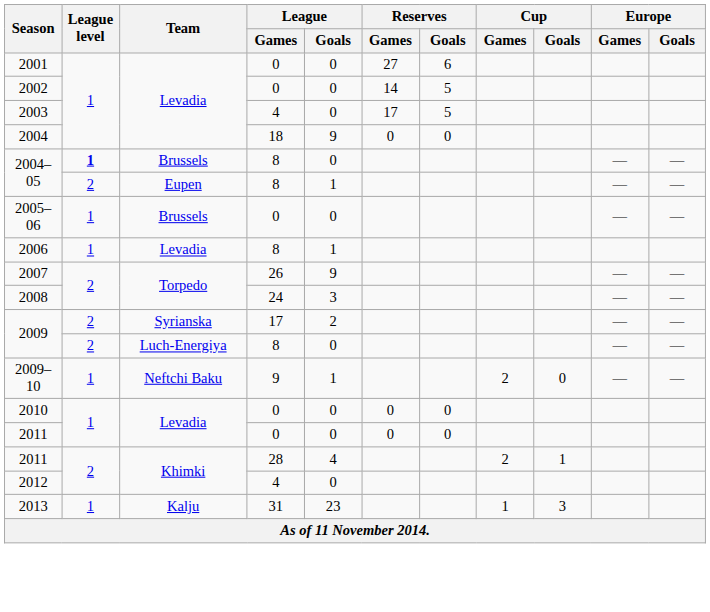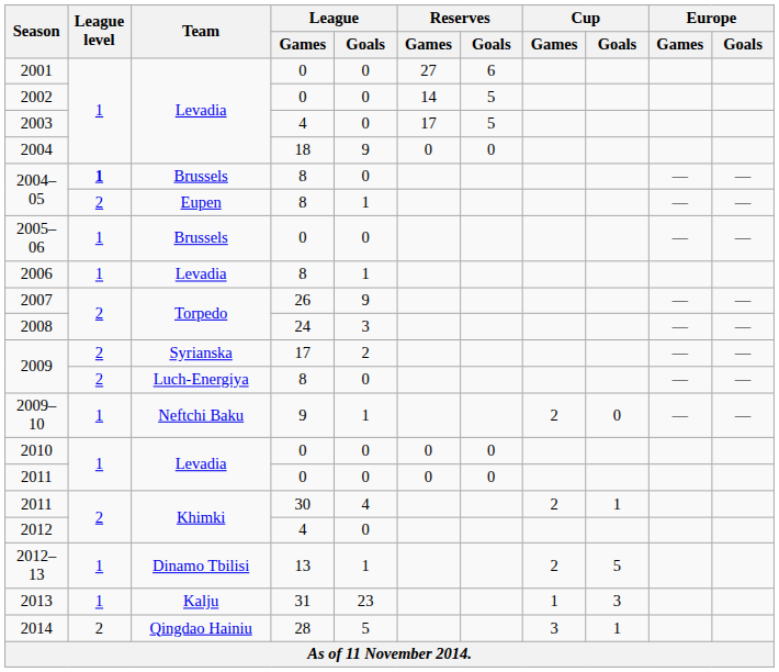 <table class="wikitable" style="font-size:90%; text-align:center;">
 <tr>
 <th width="50" rowspan="2">Season</th>
 <th width="50" rowspan="2">League level</th>
 <th width="120" rowspan="2">Team</th>
 <th colspan="2">League</th>
 <th colspan="2">Reserves</th>
 <th colspan="2">Cup</th>
 <th colspan="2">Europe</th>
 </tr>
 <tr>
 <th width="50">Games</th>
 <th width="50">Goals</th>
 <th width="50">Games</th>
 <th width="50">Goals</th>
 <th width="50">Games</th>
 <th width="50">Goals</th>
 <th width="50">Games</th>
 <th width="50">Goals</th>
 </tr>
 <tr>
 <td>2001</td>
 <td rowspan=4><a href='#'>1</a></td>
 <td rowspan=4><a href='#'>Levadia</a></td>
 <td>0</td>
 <td>0</td>
 <td>27</td>
 <td>6</td>
 <td></td>
 <td></td>
 <td></td>
 <td></td>
 </tr>
 <tr>
 <td>2002</td>
 <td>0</td>
 <td>0</td>
 <td>14</td>
 <td>5</td>
 <td></td>
 <td></td>
 <td></td>
 <td></td>
 </tr>
 <tr>
 <td>2003</td>
 <td>4</td>
 <td>0</td>
 <td>17</td>
 <td>5</td>
 <td></td>
 <td></td>
 <td></td>
 <td></td>
 </tr>
 <tr>
 <td>2004</td>
 <td>18</td>
 <td>9</td>
 <td>0</td>
 <td>0</td>
 <td></td>
 <td></td>
 <td></td>
 <td></td>
 </tr>
 <tr>
 <td rowspan=2>2004–05</td>
 <td><strong><a href='#'>1</a></strong></td>
 <td><a href='#'>Brussels</a></td>
 <td>8</td>
 <td>0</td>
 <td></td>
 <td></td>
 <td></td>
 <td></td>
 <td>—</td>
 <td>—</td>
 </tr>
 <tr>
 <td><a href='#'>2</a></td>
 <td><a href='#'>Eupen</a></td>
 <td>8</td>
 <td>1</td>
 <td></td>
 <td></td>
 <td></td>
 <td></td>
 <td>—</td>
 <td>—</td>
 </tr>
 <tr>
 <td>2005–06</td>
 <td><a href='#'>1</a></td>
 <td><a href='#'>Brussels</a></td>
 <td>0</td>
 <td>0</td>
 <td></td>
 <td></td>
 <td></td>
 <td></td>
 <td>—</td>
 <td>—</td>
 </tr>
 <tr>
 <td>2006</td>
 <td><a href='#'>1</a></td>
 <td><a href='#'>Levadia</a></td>
 <td>8</td>
 <td>1</td>
 <td></td>
 <td></td>
 <td></td>
 <td></td>
 <td></td>
 <td></td>
 </tr>
 <tr>
 <td>2007</td>
 <td rowspan=2><a href='#'>2</a></td>
 <td rowspan=2><a href='#'>Torpedo</a></td>
 <td>26</td>
 <td>9</td>
 <td></td>
 <td></td>
 <td></td>
 <td></td>
 <td>—</td>
 <td>—</td>
 </tr>
 <tr>
 <td>2008</td>
 <td>24</td>
 <td>3</td>
 <td></td>
 <td></td>
 <td></td>
 <td></td>
 <td>—</td>
 <td>—</td>
 </tr>
 <tr>
 <td rowspan=2>2009</td>
 <td><a href='#'>2</a></td>
 <td><a href='#'>Syrianska</a></td>
 <td>17</td>
 <td>2</td>
 <td></td>
 <td></td>
 <td></td>
 <td></td>
 <td>—</td>
 <td>—</td>
 </tr>
 <tr>
 <td><a href='#'>2</a></td>
 <td><a href='#'>Luch-Energiya</a></td>
 <td>8</td>
 <td>0</td>
 <td></td>
 <td></td>
 <td></td>
 <td></td>
 <td>—</td>
 <td>—</td>
 </tr>
 <tr>
 <td>2009–10</td>
 <td><a href='#'>1</a></td>
 <td><a href='#'>Neftchi Baku</a></td>
 <td>9</td>
 <td>1</td>
 <td></td>
 <td></td>
 <td>2</td>
 <td>0</td>
 <td>—</td>
 <td>—</td>
 </tr>
 <tr>
 <td>2010</td>
 <td rowspan=2><a href='#'>1</a></td>
 <td rowspan=2><a href='#'>Levadia</a></td>
 <td>0</td>
 <td>0</td>
 <td>0</td>
 <td>0</td>
 <td></td>
 <td></td>
 <td></td>
 <td></td>
 </tr>
 <tr>
 <td>2011</td>
 <td>0</td>
 <td>0</td>
 <td>0</td>
 <td>0</td>
 <td></td>
 <td></td>
 <td></td>
 <td></td>
 </tr>
 <tr>
 <td>2011</td>
 <td rowspan=2><a href='#'>2</a></td>
 <td rowspan=2><a href='#'>Khimki</a></td>
-<td>28</td>
+<td>30</td>
 <td>4</td>
 <td></td>
 <td></td>
 <td>2</td>
 <td>1</td>
 <td></td>
 <td></td>
 </tr>
 <tr>
 <td>2012</td>
 <td>4</td>
 <td>0</td>
 <td></td>
 <td></td>
 <td></td>
 <td></td>
 <td></td>
 <td></td>
 </tr>
 <tr>
+<td>2012–13</td>
+<td rowspan=1><a href='#'>1</a></td>
+<td rowspan=1><a href='#'>Dinamo Tbilisi</a></td>
+<td>13</td>
+<td>1</td>
+<td></td>
+<td></td>
+<td>2</td>
+<td>5</td>
+<td></td>
+<td></td>
+</tr>
+<tr>
 <td>2013</td>
 <td rowspan=1><a href='#'>1</a></td>
 <td rowspan=1><a href='#'>Kalju</a></td>
 <td>31</td>
 <td>23</td>
 <td></td>
 <td></td>
 <td>1</td>
 <td>3</td>
 <td></td>
 <td></td>
 </tr>
 <tr>
+<td>2014</td>
+<td rowspan=1>2</td>
+<td rowspan=1><a href='#'>Qingdao Hainiu</a></td>
+<td>28</td>
+<td>5</td>
+<td></td>
+<td></td>
+<td>3</td>
+<td>1</td>
+<td></td>
+<td></td>
+</tr>
+<tr>
 <th colspan=11><em>As of 11 November 2014.</em></th>
 </tr>
 </table>
